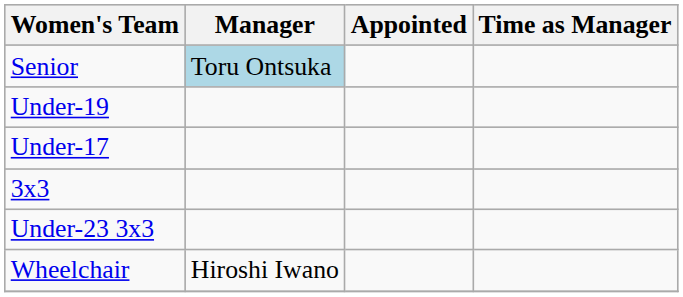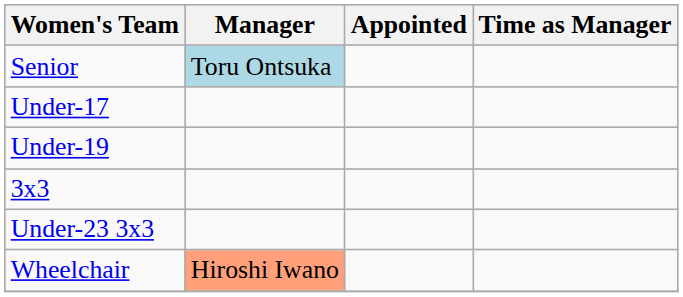 <table class="wikitable">
 <tr>
 <th>Women's Team</th>
 <th>Manager</th>
 <th>Appointed</th>
 <th>Time as Manager</th>
 </tr>
 <tr>
 <td><a href='#'>Senior</a></td>
 <td style="background: lightblue;"> Toru Ontsuka</td>
 <td></td>
 <td></td>
 </tr>
 <tr>
-<td><a href='#'>Under-19</a></td>
+<td><a href='#'>Under-17</a></td>
 <td></td>
 <td></td>
 <td></td>
 </tr>
 <tr>
-<td><a href='#'>Under-17</a></td>
+<td><a href='#'>Under-19</a></td>
 <td></td>
 <td></td>
 <td></td>
 </tr>
 <tr>
 <td><a href='#'>3x3</a></td>
 <td></td>
 <td></td>
 <td></td>
 </tr>
 <tr>
 <td><a href='#'>Under-23 3x3</a></td>
 <td></td>
 <td></td>
 <td></td>
 </tr>
 <tr>
 <td><a href='#'>Wheelchair</a></td>
-<td> Hiroshi Iwano</td>
+<td style="background: lightsalmon;"> Hiroshi Iwano</td>
 <td></td>
 <td></td>
 </tr>
 <tr>
 </tr>
 </table>
